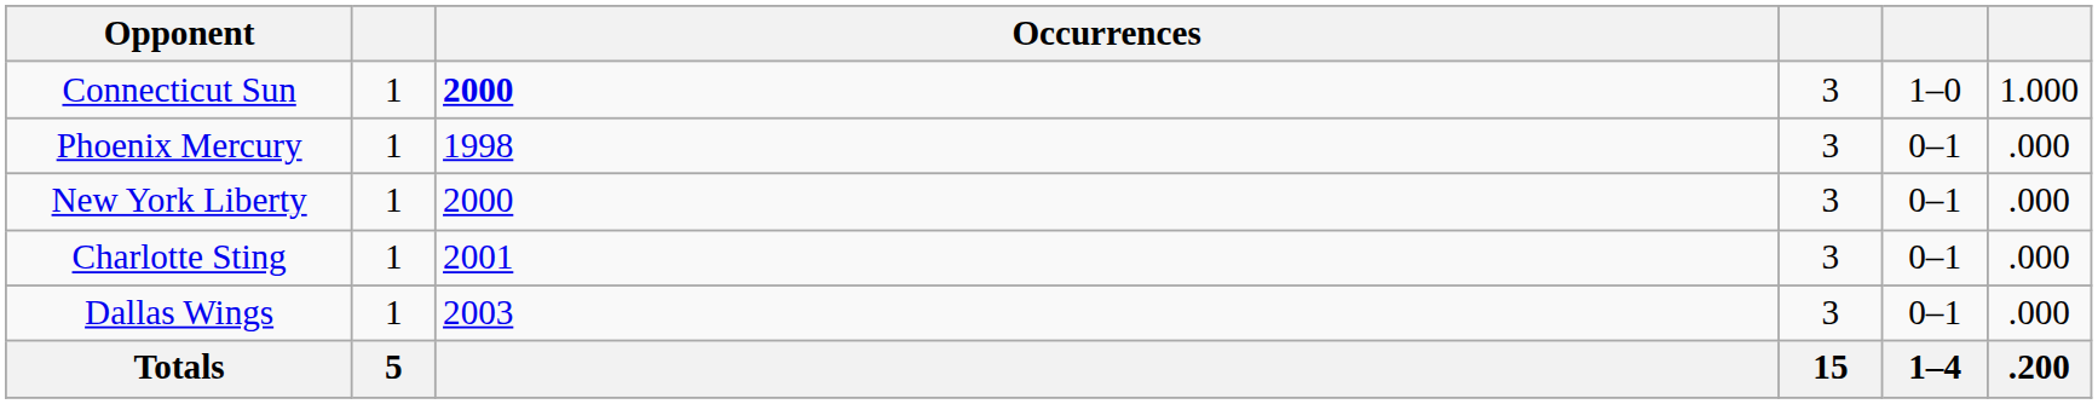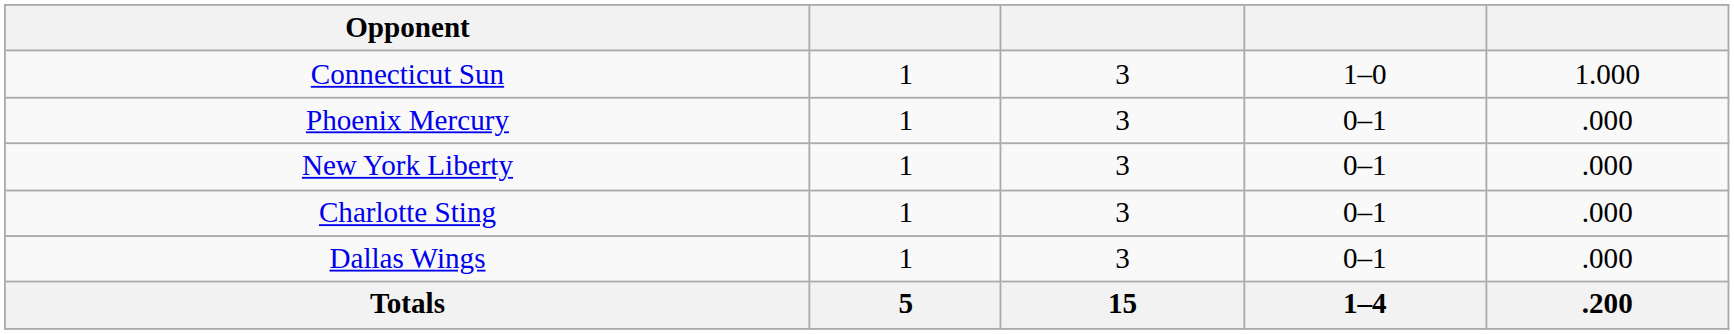 <table class="wikitable sortable" style="text-align: center; width: 75%;">
 <tr>
 <th width="150">Opponent</th>
 <th width="30"></th>
-<th>Occurrences</th>
 <th width="40"></th>
 <th width="40"></th>
 <th width="40"></th>
 </tr>
 <tr>
 <td><a href='#'>Connecticut Sun</a></td>
 <td>1</td>
-<td align=left><strong><a href='#'>2000</a></strong></td>
 <td>3</td>
 <td>1–0</td>
 <td>1.000</td>
 </tr>
 <tr>
 <td><a href='#'>Phoenix Mercury</a></td>
 <td>1</td>
-<td align="left"><a href='#'>1998</a></td>
 <td>3</td>
 <td>0–1</td>
 <td>.000</td>
 </tr>
 <tr>
 <td><a href='#'>New York Liberty</a></td>
 <td>1</td>
-<td align="left"><a href='#'>2000</a></td>
 <td>3</td>
 <td>0–1</td>
 <td>.000</td>
 </tr>
 <tr>
 <td><a href='#'>Charlotte Sting</a></td>
 <td>1</td>
-<td align="left"><a href='#'>2001</a></td>
 <td>3</td>
 <td>0–1</td>
 <td>.000</td>
 </tr>
 <tr>
 <td><a href='#'>Dallas Wings</a></td>
 <td>1</td>
-<td align=left><a href='#'>2003</a></td>
 <td>3</td>
 <td>0–1</td>
 <td>.000</td>
 </tr>
 <tr>
 <th width="150">Totals</th>
 <th width="30">5</th>
-<th></th>
 <th width="40">15</th>
 <th width="40">1–4</th>
 <th width="40">.200</th>
 </tr>
 </table>
